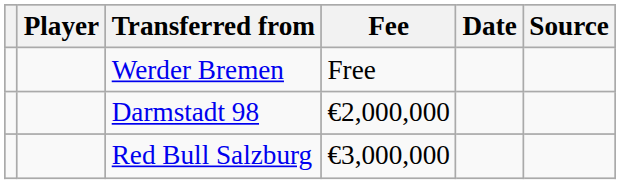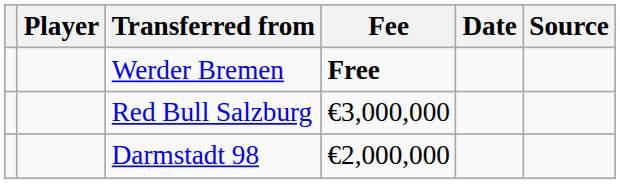 <table class="wikitable plainrowheaders sortable">
 <tr>
 <th></th>
 <th scope="col">Player</th>
 <th>Transferred from</th>
 <th style="width: 65px;">Fee</th>
 <th scope="col">Date</th>
 <th scope="col">Source</th>
 </tr>
 <tr>
 <td align=center></td>
 <td></td>
 <td> <a href='#'>Werder Bremen</a></td>
-<td>Free</td>
+<td><strong>Free</strong></td>
+<td></td>
+<td></td>
+</tr>
+<tr>
+<td align="center"></td>
+<td></td>
+<td> <a href='#'>Red Bull Salzburg</a></td>
+<td>€3,000,000</td>
 <td></td>
 <td></td>
 </tr>
 <tr>
 <td align=center></td>
 <td></td>
 <td> <a href='#'>Darmstadt 98</a></td>
 <td>€2,000,000</td>
 <td></td>
 <td></td>
 </tr>
-<tr>
-<td align="center"></td>
-<td></td>
-<td> <a href='#'>Red Bull Salzburg</a></td>
-<td>€3,000,000</td>
-<td></td>
-<td></td>
-</tr>
 </table>
